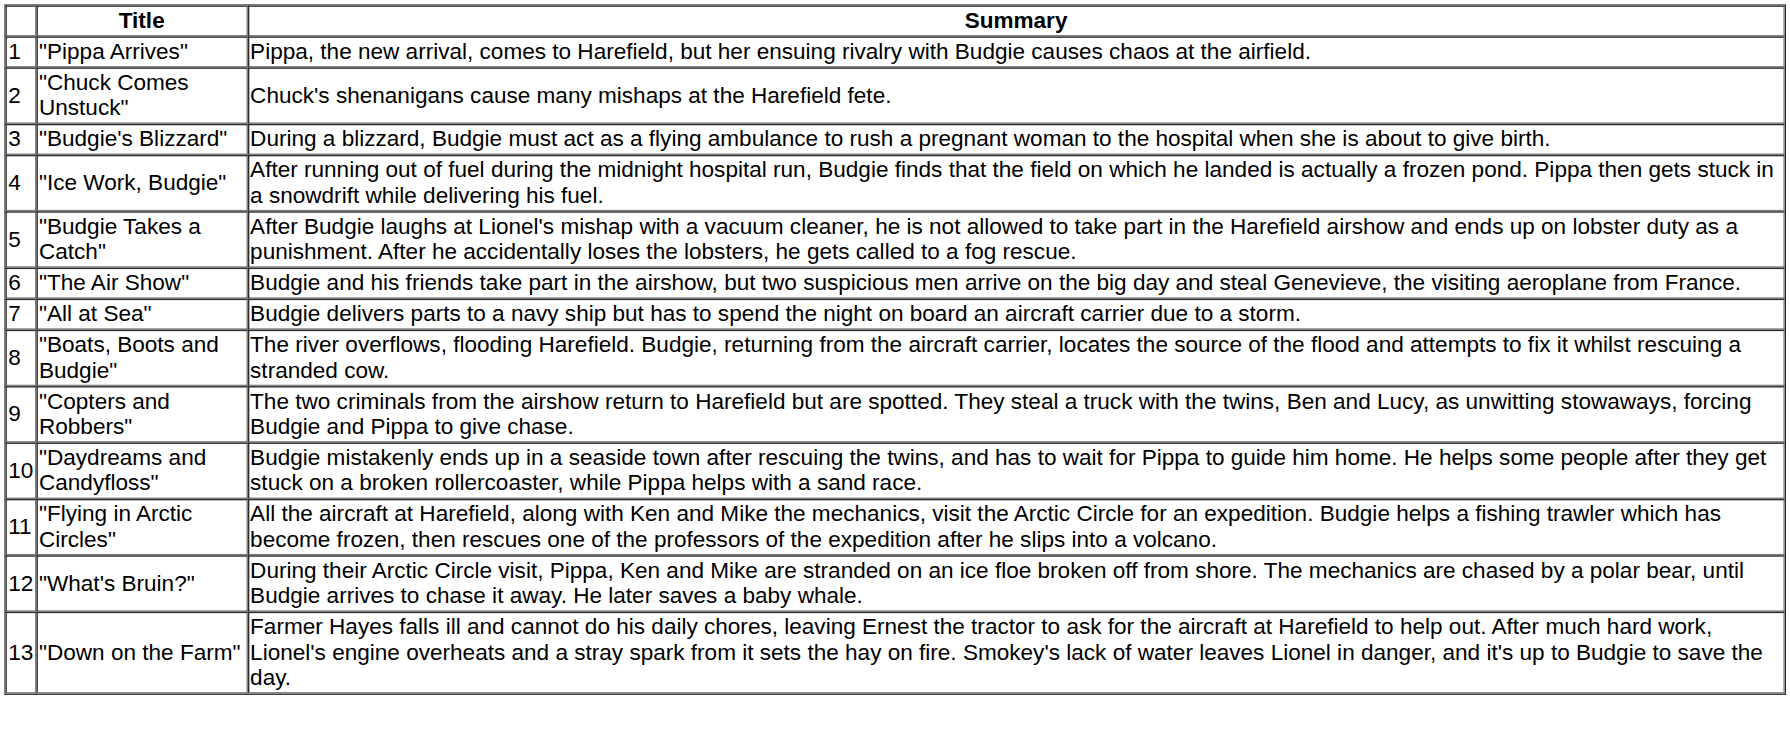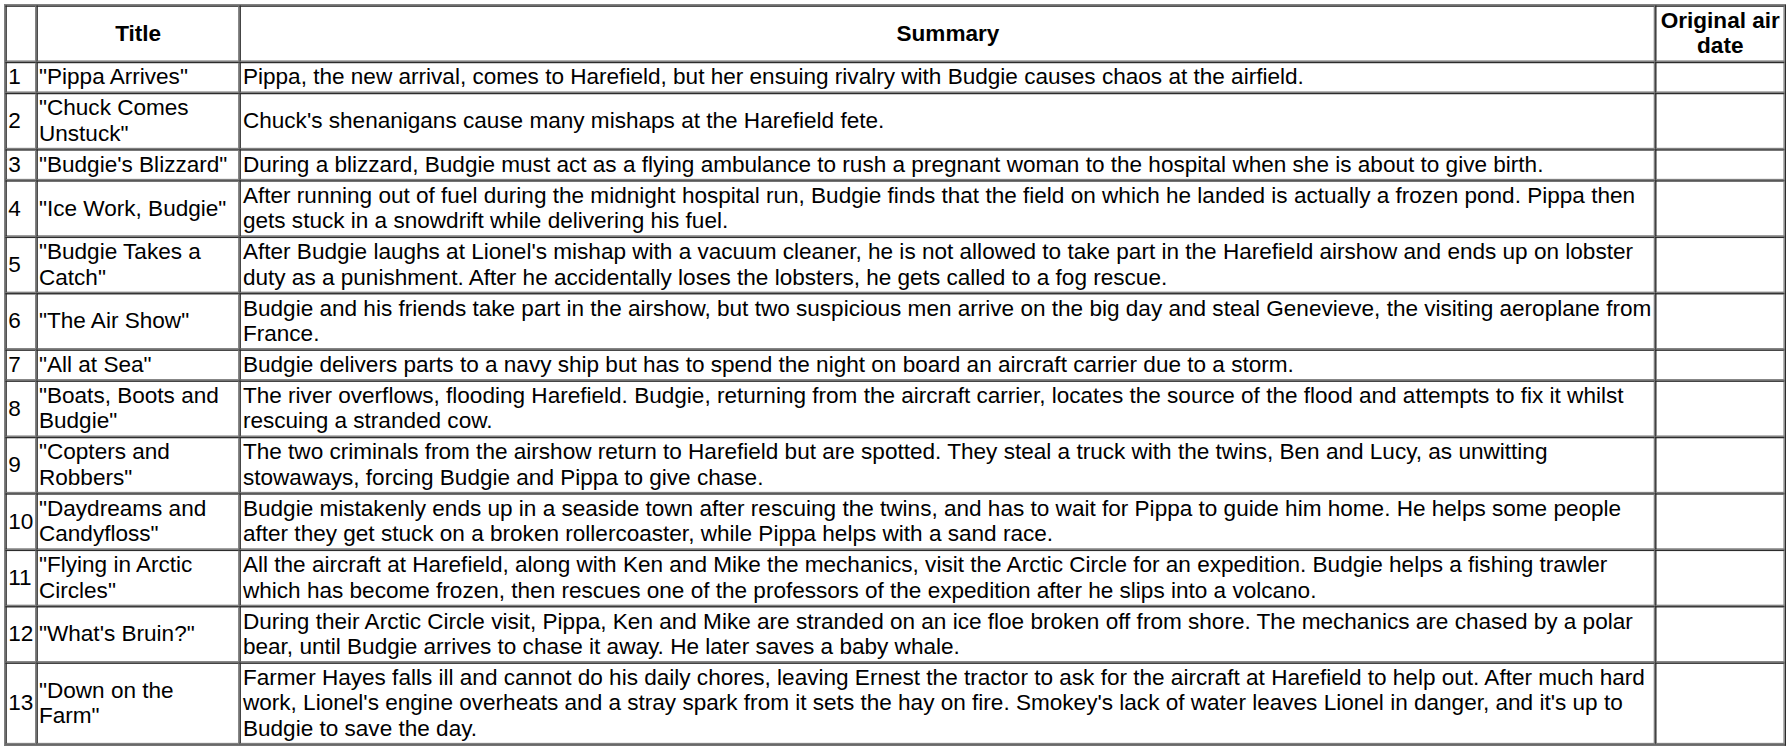 <table cellspacing="0" border="1" style="background:white;">
 <tr>
 <th></th>
 <th>Title</th>
 <th>Summary</th>
+<th>Original air date</th>
 </tr>
 <tr>
 <td>1</td>
 <td>"Pippa Arrives"</td>
 <td>Pippa, the new arrival, comes to Harefield, but her ensuing rivalry with Budgie causes chaos at the airfield.</td>
+<td></td>
 </tr>
 <tr>
 <td>2</td>
 <td>"Chuck Comes Unstuck"</td>
 <td>Chuck's shenanigans cause many mishaps at the Harefield fete.</td>
+<td></td>
 </tr>
 <tr>
 <td>3</td>
 <td>"Budgie's Blizzard"</td>
 <td>During a blizzard, Budgie must act as a flying ambulance to rush a pregnant woman to the hospital when she is about to give birth.</td>
+<td></td>
 </tr>
 <tr>
 <td>4</td>
 <td>"Ice Work, Budgie"</td>
 <td>After running out of fuel during the midnight hospital run, Budgie finds that the field on which he landed is actually a frozen pond. Pippa then gets stuck in a snowdrift while delivering his fuel.</td>
+<td></td>
 </tr>
 <tr>
 <td>5</td>
 <td>"Budgie Takes a Catch"</td>
 <td>After Budgie laughs at Lionel's mishap with a vacuum cleaner, he is not allowed to take part in the Harefield airshow and ends up on lobster duty as a punishment. After he accidentally loses the lobsters, he gets called to a fog rescue.</td>
+<td></td>
 </tr>
 <tr>
 <td>6</td>
 <td>"The Air Show"</td>
 <td>Budgie and his friends take part in the airshow, but two suspicious men arrive on the big day and steal Genevieve, the visiting aeroplane from France.</td>
+<td></td>
 </tr>
 <tr>
 <td>7</td>
 <td>"All at Sea"</td>
 <td>Budgie delivers parts to a navy ship but has to spend the night on board an aircraft carrier due to a storm.</td>
+<td></td>
 </tr>
 <tr>
 <td>8</td>
 <td>"Boats, Boots and Budgie"</td>
 <td>The river overflows, flooding Harefield. Budgie, returning from the aircraft carrier, locates the source of the flood and attempts to fix it whilst rescuing a stranded cow.</td>
+<td></td>
 </tr>
 <tr>
 <td>9</td>
 <td>"Copters and Robbers"</td>
 <td>The two criminals from the airshow return to Harefield but are spotted. They steal a truck with the twins, Ben and Lucy, as unwitting stowaways, forcing Budgie and Pippa to give chase.</td>
+<td></td>
 </tr>
 <tr>
 <td>10</td>
 <td>"Daydreams and Candyfloss"</td>
 <td>Budgie mistakenly ends up in a seaside town after rescuing the twins, and has to wait for Pippa to guide him home. He helps some people after they get stuck on a broken rollercoaster, while Pippa helps with a sand race.</td>
+<td></td>
 </tr>
 <tr>
 <td>11</td>
 <td>"Flying in Arctic Circles"</td>
 <td>All the aircraft at Harefield, along with Ken and Mike the mechanics, visit the Arctic Circle for an expedition. Budgie helps a fishing trawler which has become frozen, then rescues one of the professors of the expedition after he slips into a volcano.</td>
+<td></td>
 </tr>
 <tr>
 <td>12</td>
 <td>"What's Bruin?"</td>
 <td>During their Arctic Circle visit, Pippa, Ken and Mike are stranded on an ice floe broken off from shore. The mechanics are chased by a polar bear, until Budgie arrives to chase it away. He later saves a baby whale.</td>
+<td></td>
 </tr>
 <tr>
 <td>13</td>
 <td>"Down on the Farm"</td>
 <td>Farmer Hayes falls ill and cannot do his daily chores, leaving Ernest the tractor to ask for the aircraft at Harefield to help out. After much hard work, Lionel's engine overheats and a stray spark from it sets the hay on fire. Smokey's lack of water leaves Lionel in danger, and it's up to Budgie to save the day.</td>
+<td></td>
 </tr>
 </table>
